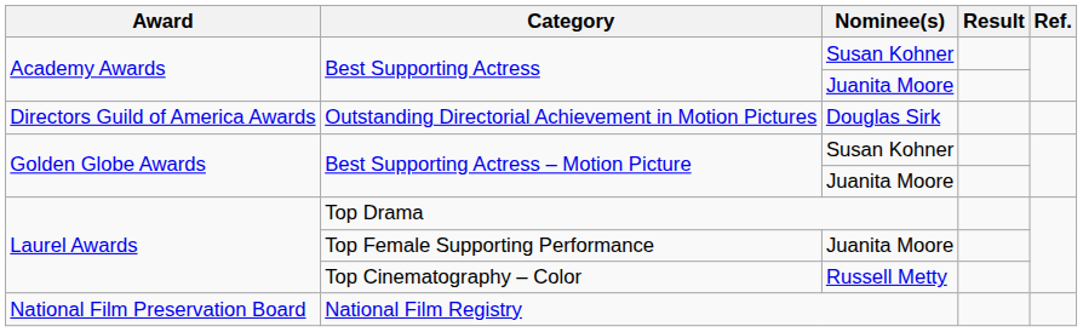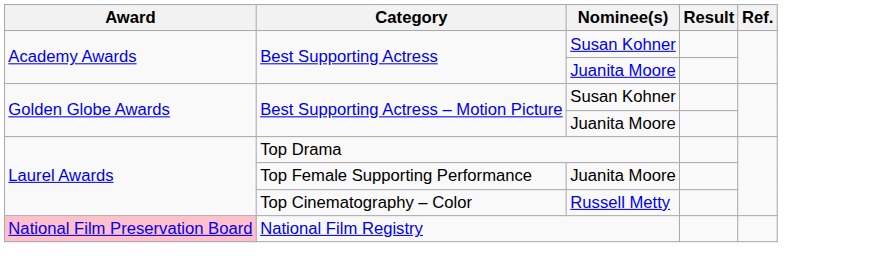 <table class="wikitable plainrowheaders">
 <tr>
 <th>Award</th>
 <th>Category</th>
 <th>Nominee(s)</th>
 <th>Result</th>
 <th>Ref.</th>
 </tr>
 <tr>
 <td rowspan="2"><a href='#'>Academy Awards</a></td>
 <td rowspan="2"><a href='#'>Best Supporting Actress</a></td>
 <td><a href='#'>Susan Kohner</a></td>
 <td></td>
 <td align="center" rowspan="2"></td>
 </tr>
 <tr>
 <td><a href='#'>Juanita Moore</a></td>
 <td></td>
-</tr>
-<tr>
-<td><a href='#'>Directors Guild of America Awards</a></td>
-<td><a href='#'>Outstanding Directorial Achievement in Motion Pictures</a></td>
-<td><a href='#'>Douglas Sirk</a></td>
-<td></td>
-<td align="center"></td>
 </tr>
 <tr>
 <td rowspan="2"><a href='#'>Golden Globe Awards</a></td>
 <td rowspan="2"><a href='#'>Best Supporting Actress – Motion Picture</a></td>
 <td>Susan Kohner</td>
 <td></td>
 <td align="center" rowspan="2"></td>
 </tr>
 <tr>
 <td>Juanita Moore</td>
 <td></td>
 </tr>
 <tr>
 <td rowspan="3"><a href='#'>Laurel Awards</a></td>
 <td colspan="2">Top Drama</td>
 <td></td>
 <td align="center" rowspan="3"></td>
 </tr>
 <tr>
 <td>Top Female Supporting Performance</td>
 <td>Juanita Moore</td>
 <td></td>
 </tr>
 <tr>
 <td>Top Cinematography – Color</td>
 <td><a href='#'>Russell Metty</a></td>
 <td></td>
 </tr>
 <tr>
-<td><a href='#'>National Film Preservation Board</a></td>
+<td style="background: pink;"><a href='#'>National Film Preservation Board</a></td>
 <td colspan="2"><a href='#'>National Film Registry</a></td>
 <td></td>
 <td align="center"></td>
 </tr>
 </table>
